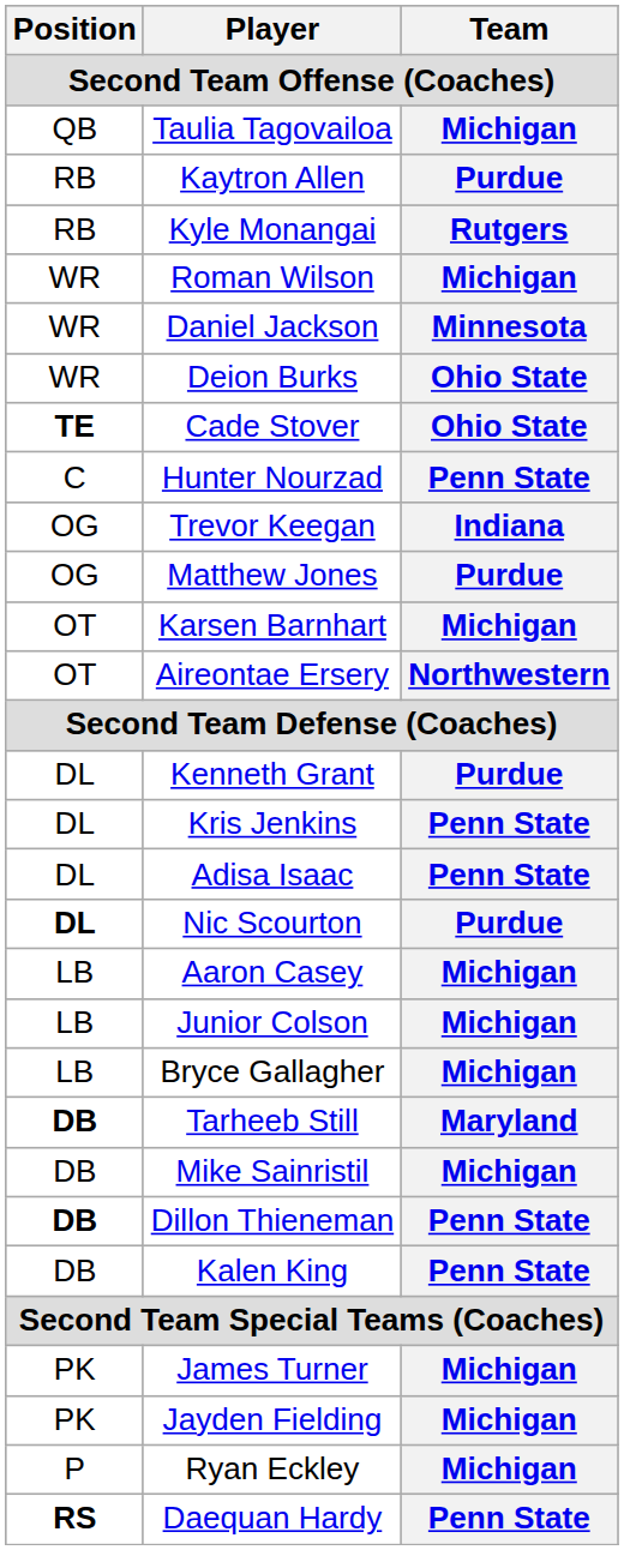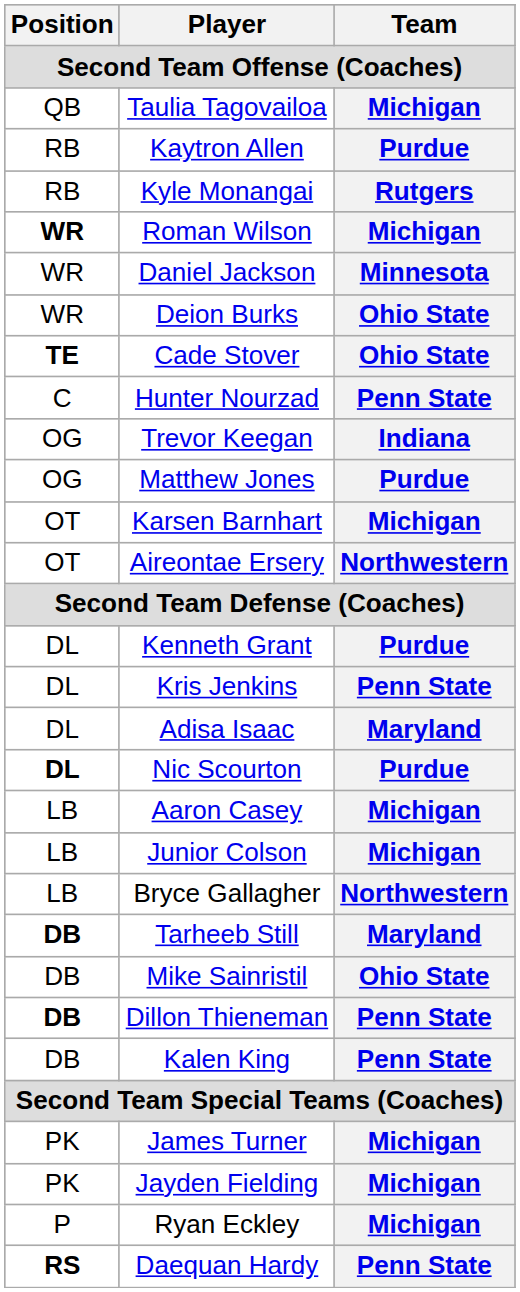 <table class="wikitable sortable">
 <tr>
 <th>Position</th>
 <th>Player</th>
 <th>Team</th>
 </tr>
 <tr>
 <td colspan="3" style="text-align:center; background:#ddd;"><strong>Second Team Offense (Coaches)</strong></td>
 </tr>
 <tr style="text-align:center;">
 <td style="background:white">QB</td>
 <td style="background:white"><a href='#'>Taulia Tagovailoa</a></td>
 <th><a href='#'>Michigan</a></th>
 </tr>
 <tr style="text-align:center;">
 <td style="background:white">RB</td>
 <td style="background:white"><a href='#'>Kaytron Allen</a></td>
 <th><a href='#'>Purdue</a></th>
 </tr>
 <tr style="text-align:center;">
 <td style="background:white">RB</td>
 <td style="background:white"><a href='#'>Kyle Monangai</a></td>
 <th><a href='#'>Rutgers</a></th>
 </tr>
 <tr style="text-align:center;">
-<td style="background:white">WR</td>
+<td style="background:white"><strong>WR</strong></td>
 <td style="background:white"><a href='#'>Roman Wilson</a></td>
 <th><a href='#'>Michigan</a></th>
 </tr>
 <tr style="text-align:center;">
 <td style="background:white">WR</td>
 <td style="background:white"><a href='#'>Daniel Jackson</a></td>
 <th><a href='#'>Minnesota</a></th>
 </tr>
 <tr style="text-align:center;">
 <td style="background:white">WR</td>
 <td style="background:white"><a href='#'>Deion Burks</a></td>
 <th><a href='#'>Ohio State</a></th>
 </tr>
 <tr style="text-align:center;">
 <td style="background:white"><strong>TE</strong></td>
 <td style="background:white"><a href='#'>Cade Stover</a></td>
 <th><a href='#'>Ohio State</a></th>
 </tr>
 <tr style="text-align:center;">
 <td style="background:white">C</td>
 <td style="background:white"><a href='#'>Hunter Nourzad</a></td>
 <th><a href='#'>Penn State</a></th>
 </tr>
 <tr style="text-align:center;">
 <td style="background:white">OG</td>
 <td style="background:white"><a href='#'>Trevor Keegan</a></td>
 <th><a href='#'>Indiana</a></th>
 </tr>
 <tr style="text-align:center;">
 <td style="background:white">OG</td>
 <td style="background:white"><a href='#'>Matthew Jones</a></td>
 <th><a href='#'>Purdue</a></th>
 </tr>
 <tr style="text-align:center;">
 <td style="background:white">OT</td>
 <td style="background:white"><a href='#'>Karsen Barnhart</a></td>
 <th><a href='#'>Michigan</a></th>
 </tr>
 <tr style="text-align:center;">
 <td style="background:white">OT</td>
 <td style="background:white"><a href='#'>Aireontae Ersery</a></td>
 <th><a href='#'>Northwestern</a></th>
 </tr>
 <tr>
 <td colspan="3" style="text-align:center; background:#ddd;"><strong>Second Team Defense (Coaches)</strong></td>
 </tr>
 <tr style="text-align:center;">
 <td style="background:white">DL</td>
 <td style="background:white"><a href='#'>Kenneth Grant</a></td>
 <th><a href='#'>Purdue</a></th>
 </tr>
 <tr style="text-align:center;">
 <td style="background:white">DL</td>
 <td style="background:white"><a href='#'>Kris Jenkins</a></td>
 <th><a href='#'>Penn State</a></th>
 </tr>
 <tr style="text-align:center;">
 <td style="background:white">DL</td>
 <td style="background:white"><a href='#'>Adisa Isaac</a></td>
-<th><a href='#'>Penn State</a></th>
+<th><a href='#'>Maryland</a></th>
 </tr>
 <tr style="text-align:center;">
 <td style="background:white"><strong>DL</strong></td>
 <td style="background:white"><a href='#'>Nic Scourton</a></td>
 <th><a href='#'>Purdue</a></th>
 </tr>
 <tr style="text-align:center;">
 <td style="background:white">LB</td>
 <td style="background:white"><a href='#'>Aaron Casey</a></td>
 <th><a href='#'>Michigan</a></th>
 </tr>
 <tr style="text-align:center;">
 <td style="background:white">LB</td>
 <td style="background:white"><a href='#'>Junior Colson</a></td>
 <th><a href='#'>Michigan</a></th>
 </tr>
 <tr style="text-align:center;">
 <td style="background:white">LB</td>
 <td style="background:white">Bryce Gallagher</td>
-<th><a href='#'>Michigan</a></th>
+<th><a href='#'>Northwestern</a></th>
 </tr>
 <tr style="text-align:center;">
 <td style="background:white"><strong>DB</strong></td>
 <td style="background:white"><a href='#'>Tarheeb Still</a></td>
 <th><a href='#'>Maryland</a></th>
 </tr>
 <tr style="text-align:center;">
 <td style="background:white">DB</td>
 <td style="background:white"><a href='#'>Mike Sainristil</a></td>
-<th><a href='#'>Michigan</a></th>
+<th><a href='#'>Ohio State</a></th>
 </tr>
 <tr style="text-align:center;">
 <td style="background:white"><strong>DB</strong></td>
 <td style="background:white"><a href='#'>Dillon Thieneman</a></td>
 <th><a href='#'>Penn State</a></th>
 </tr>
 <tr style="text-align:center;">
 <td style="background:white">DB</td>
 <td style="background:white"><a href='#'>Kalen King</a></td>
 <th><a href='#'>Penn State</a></th>
 </tr>
 <tr>
 <td colspan="4" style="text-align:center; background:#ddd;"><strong>Second Team Special Teams (Coaches)</strong></td>
 </tr>
 <tr style="text-align:center;">
 <td style="background:white">PK</td>
 <td style="background:white"><a href='#'>James Turner</a></td>
 <th><a href='#'>Michigan</a></th>
 </tr>
 <tr style="text-align:center;">
 <td style="background:white">PK</td>
 <td style="background:white"><a href='#'>Jayden Fielding</a></td>
 <th><a href='#'>Michigan</a></th>
 </tr>
 <tr style="text-align:center;">
 <td style="background:white">P</td>
 <td style="background:white">Ryan Eckley</td>
 <th><a href='#'>Michigan</a></th>
 </tr>
 <tr style="text-align:center;">
 <td style="background:white"><strong>RS</strong></td>
 <td style="background:white"><a href='#'>Daequan Hardy</a></td>
 <th><a href='#'>Penn State</a></th>
 </tr>
 </table>
